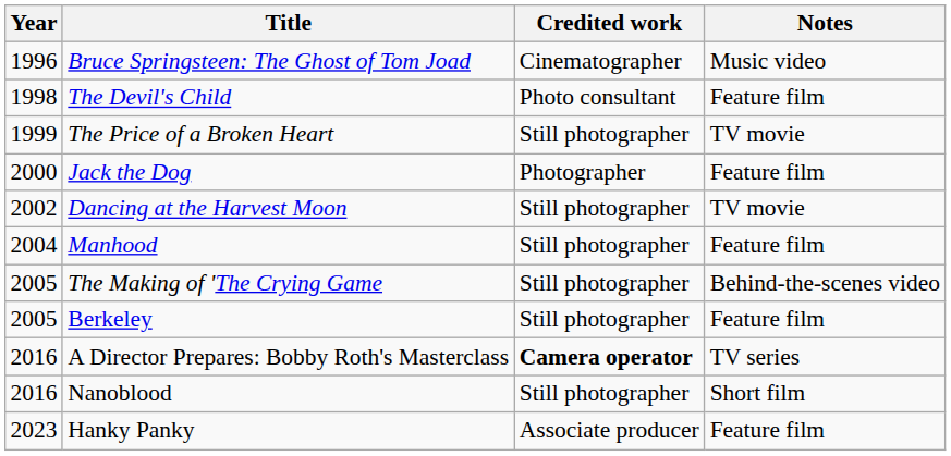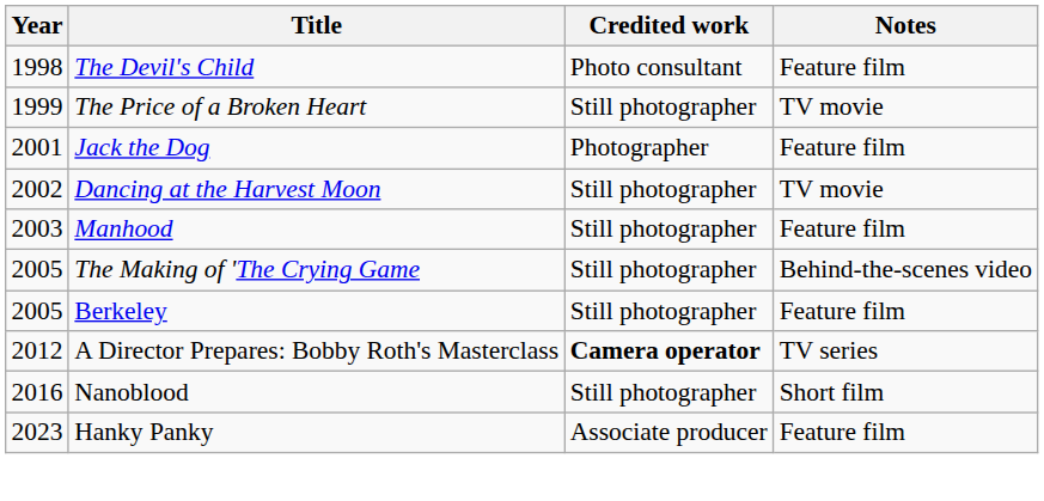 <table class="wikitable">
 <tr>
 <th>Year</th>
 <th>Title</th>
 <th>Credited work</th>
 <th>Notes</th>
-</tr>
-<tr>
-<td>1996</td>
-<td><em><a href='#'>Bruce Springsteen: The Ghost of Tom Joad</a></em></td>
-<td>Cinematographer</td>
-<td>Music video</td>
 </tr>
 <tr>
 <td>1998</td>
 <td><em><a href='#'>The Devil's Child</a></em></td>
 <td>Photo consultant</td>
 <td>Feature film</td>
 </tr>
 <tr>
 <td>1999</td>
 <td><em>The Price of a Broken Heart</em></td>
 <td>Still photographer</td>
 <td>TV movie</td>
 </tr>
 <tr>
-<td>2000</td>
+<td>2001</td>
 <td><em><a href='#'>Jack the Dog</a></em></td>
 <td>Photographer</td>
 <td>Feature film</td>
 </tr>
 <tr>
 <td>2002</td>
 <td><em><a href='#'>Dancing at the Harvest Moon</a></em></td>
 <td>Still photographer</td>
 <td>TV movie</td>
 </tr>
 <tr>
-<td>2004</td>
+<td>2003</td>
 <td><em><a href='#'>Manhood</a></em></td>
 <td>Still photographer</td>
 <td>Feature film</td>
 </tr>
 <tr>
 <td>2005</td>
 <td><em>The Making of '<a href='#'>The Crying Game</a><strong></td>
 <td>Still photographer</td>
 <td>Behind-the-scenes video</td>
 </tr>
 <tr>
 <td>2005</td>
 <td></em><a href='#'>Berkeley</a><em></td>
 <td>Still photographer</td>
 <td>Feature film</td>
 </tr>
 <tr>
-<td>2016</td>
+<td>2012</td>
 <td></em>A Director Prepares: Bobby Roth's Masterclass<em></td>
 <td><strong>Camera operator</strong></td>
 <td>TV series</td>
 </tr>
 <tr>
 <td>2016</td>
 <td></em>Nanoblood<em></td>
 <td>Still photographer</td>
 <td>Short film</td>
 </tr>
 <tr>
 <td>2023</td>
 <td></em>Hanky Panky<em></td>
 <td>Associate producer</td>
 <td>Feature film</td>
 </tr>
 </table>
